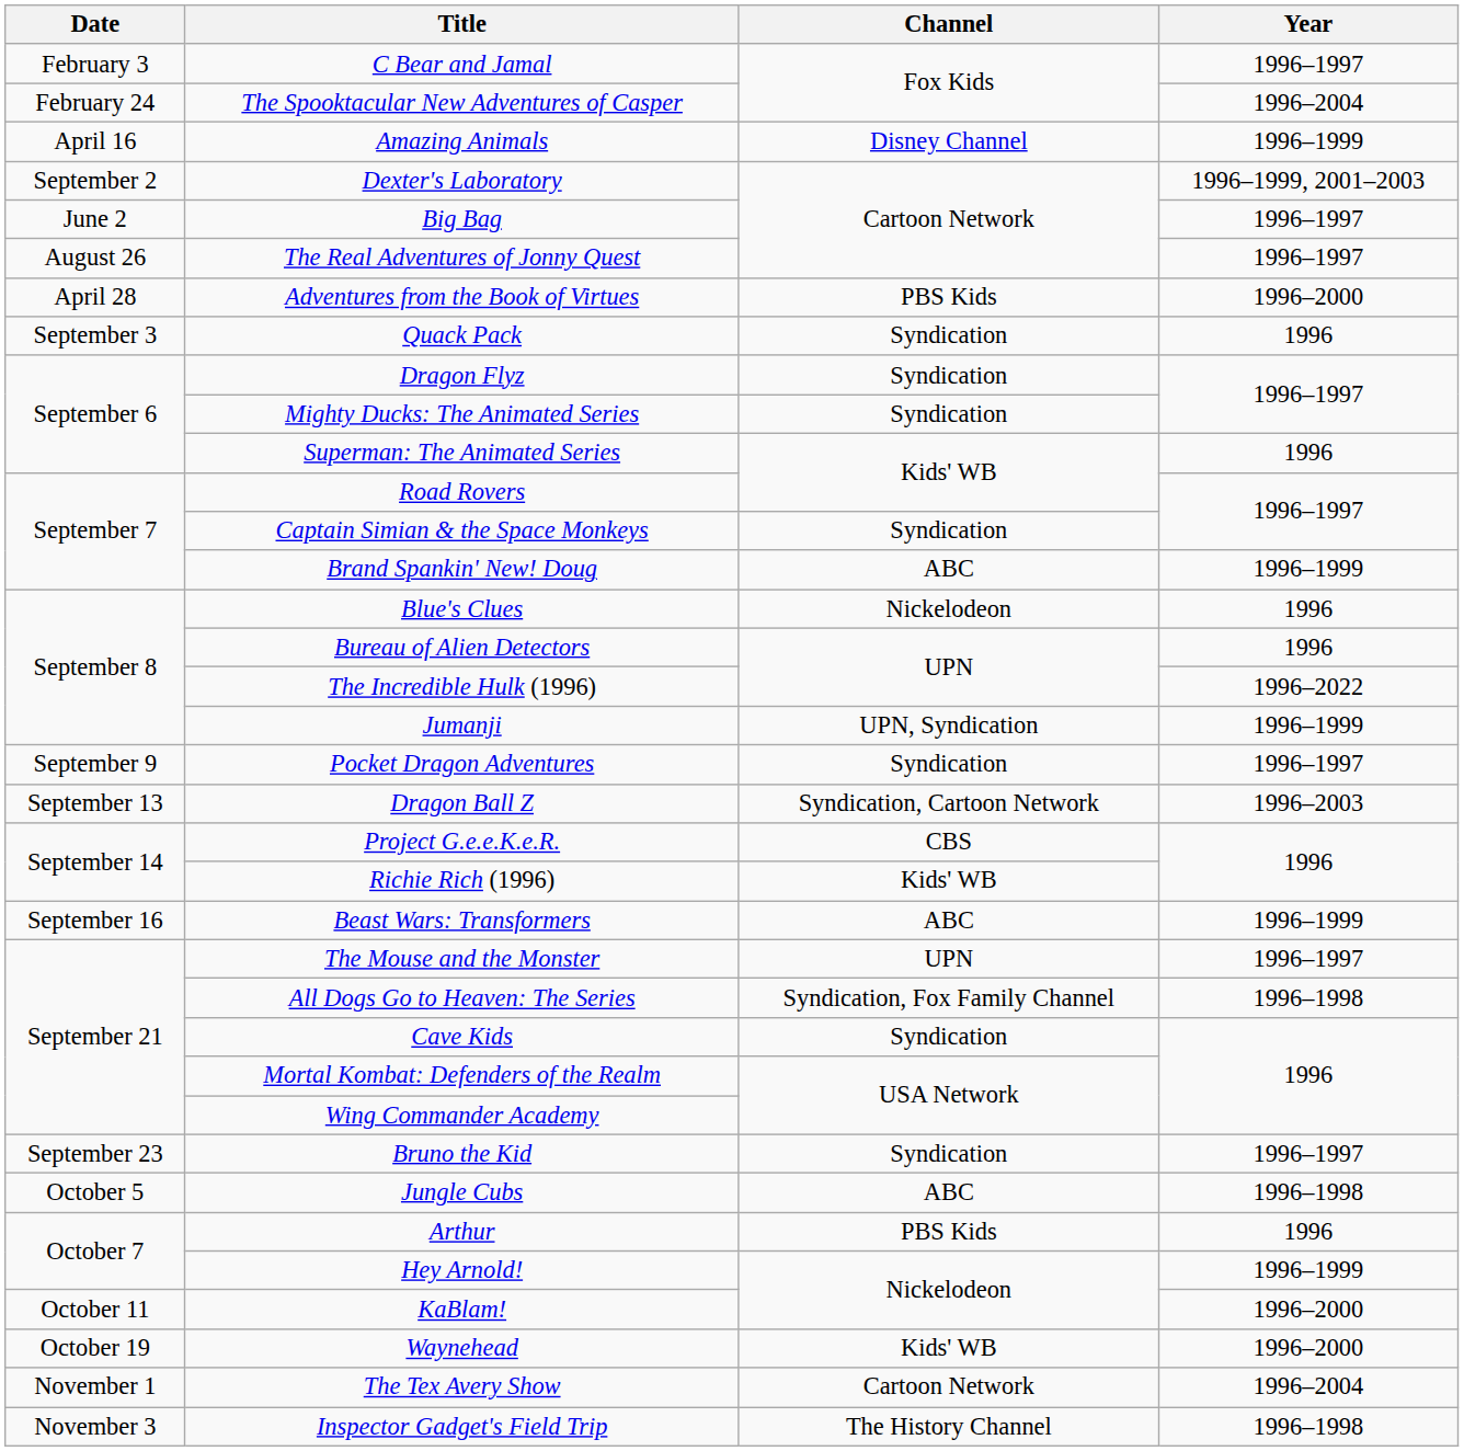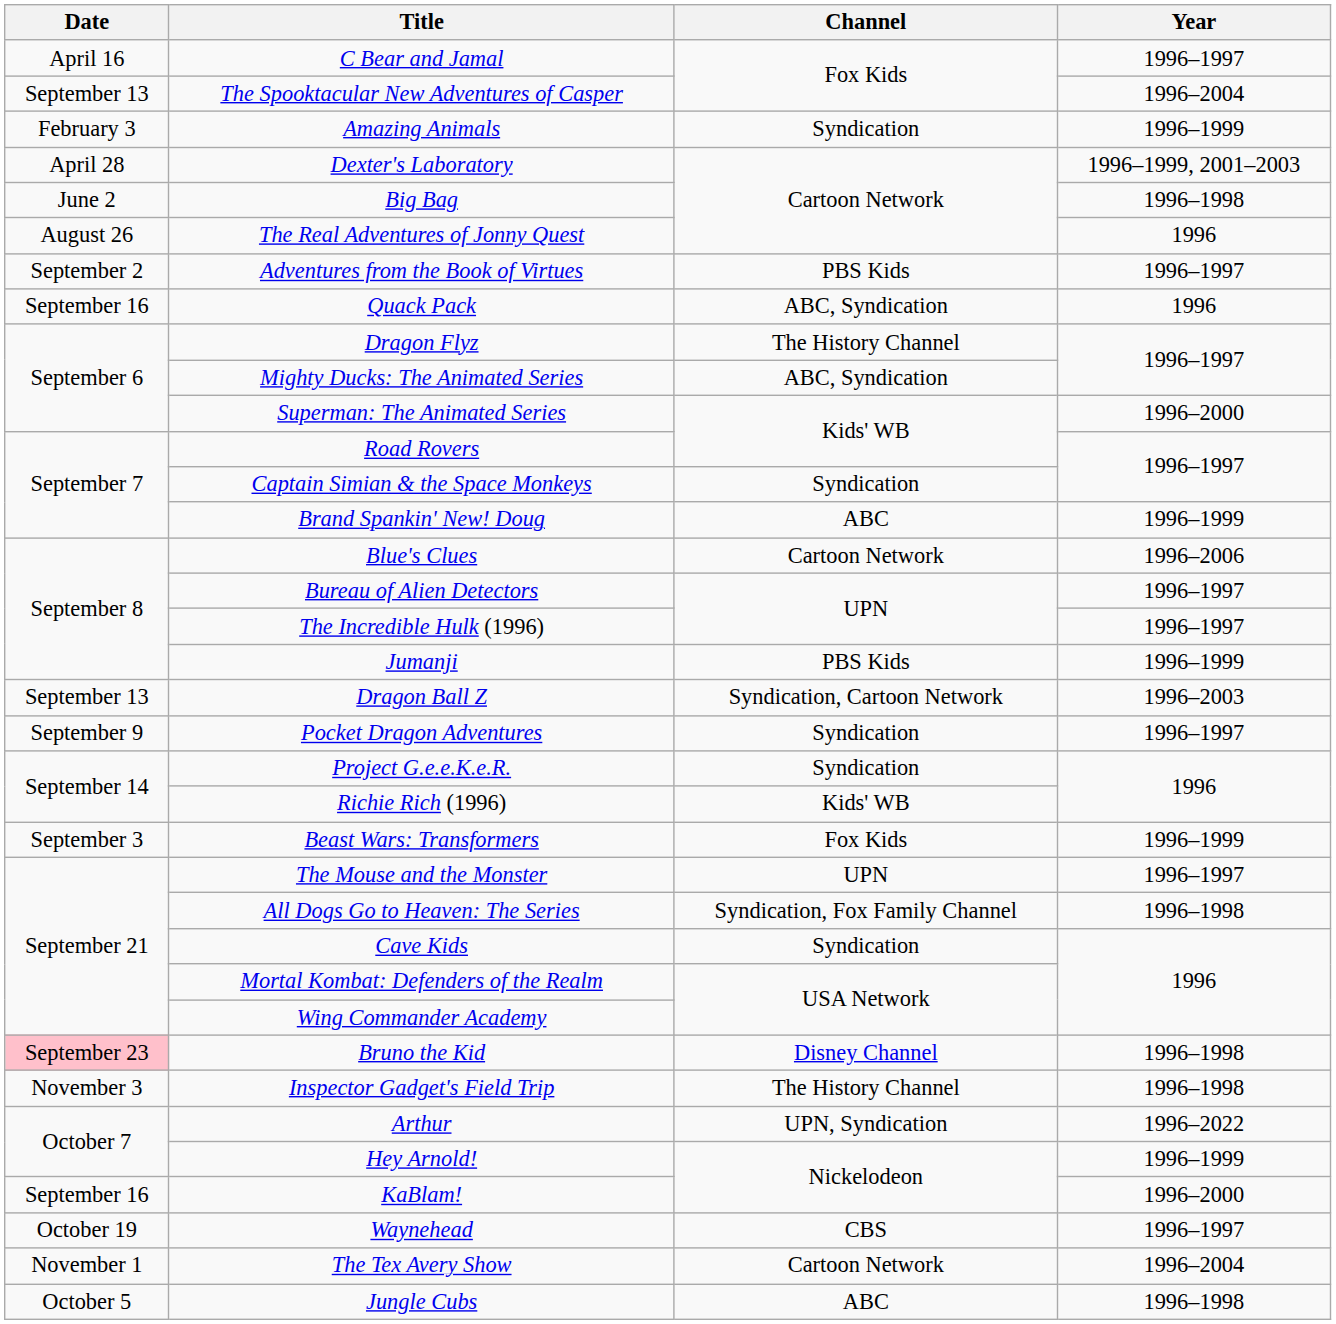 <table class="wikitable sortable" style="text-align: center" width="75%">
 <tr>
 <th scope="col">Date</th>
 <th scope="col">Title</th>
 <th scope="col">Channel</th>
 <th scope="col">Year</th>
 </tr>
 <tr>
-<td>February 3</td>
+<td>April 16</td>
 <td><em><a href='#'>C Bear and Jamal</a></em></td>
 <td rowspan=2>Fox Kids</td>
 <td>1996–1997</td>
 </tr>
 <tr>
-<td>February 24</td>
+<td>September 13</td>
 <td><em><a href='#'>The Spooktacular New Adventures of Casper</a></em></td>
 <td>1996–2004</td>
 </tr>
 <tr>
-<td>April 16</td>
+<td>February 3</td>
 <td><em><a href='#'>Amazing Animals</a></em></td>
-<td><a href='#'>Disney Channel</a></td>
+<td>Syndication</td>
 <td>1996–1999</td>
 </tr>
 <tr>
-<td>September 2</td>
+<td>April 28</td>
 <td><em><a href='#'>Dexter's Laboratory</a></em></td>
 <td rowspan=3>Cartoon Network</td>
 <td>1996–1999, 2001–2003</td>
 </tr>
 <tr>
 <td>June 2</td>
 <td><em><a href='#'>Big Bag</a></em></td>
-<td>1996–1997</td>
+<td>1996–1998</td>
 </tr>
 <tr>
 <td>August 26</td>
 <td><em><a href='#'>The Real Adventures of Jonny Quest</a></em></td>
+<td>1996</td>
+</tr>
+<tr>
+<td>September 2</td>
+<td><em><a href='#'>Adventures from the Book of Virtues</a></em></td>
+<td>PBS Kids</td>
 <td>1996–1997</td>
 </tr>
 <tr>
-<td>April 28</td>
-<td><em><a href='#'>Adventures from the Book of Virtues</a></em></td>
-<td>PBS Kids</td>
-<td>1996–2000</td>
-</tr>
-<tr>
-<td>September 3</td>
+<td>September 16</td>
 <td><em><a href='#'>Quack Pack</a></em></td>
-<td>Syndication</td>
+<td>ABC, Syndication</td>
 <td>1996</td>
 </tr>
 <tr>
 <td rowspan=3>September 6</td>
 <td><em><a href='#'>Dragon Flyz</a></em></td>
-<td>Syndication</td>
+<td>The History Channel</td>
 <td rowspan=2>1996–1997</td>
 </tr>
 <tr>
 <td><em><a href='#'>Mighty Ducks: The Animated Series</a></em></td>
-<td>Syndication</td>
+<td>ABC, Syndication</td>
 </tr>
 <tr>
 <td><em><a href='#'>Superman: The Animated Series</a></em></td>
 <td rowspan=2>Kids' WB</td>
-<td>1996</td>
+<td>1996–2000</td>
 </tr>
 <tr>
 <td rowspan=3>September 7</td>
 <td><em><a href='#'>Road Rovers</a></em></td>
 <td rowspan=2>1996–1997</td>
 </tr>
 <tr>
 <td><em><a href='#'>Captain Simian & the Space Monkeys</a></em></td>
 <td>Syndication</td>
 </tr>
 <tr>
 <td><em><a href='#'>Brand Spankin' New! Doug</a></em></td>
 <td>ABC</td>
 <td>1996–1999</td>
 </tr>
 <tr>
 <td rowspan=4>September 8</td>
 <td><em><a href='#'>Blue's Clues</a></em></td>
-<td>Nickelodeon</td>
-<td>1996</td>
+<td>Cartoon Network</td>
+<td>1996–2006</td>
 </tr>
 <tr>
 <td><em><a href='#'>Bureau of Alien Detectors</a></em></td>
 <td rowspan=2>UPN</td>
-<td>1996</td>
+<td>1996–1997</td>
 </tr>
 <tr>
 <td><em><a href='#'>The Incredible Hulk</a></em> (1996)</td>
-<td>1996–2022</td>
+<td>1996–1997</td>
 </tr>
 <tr>
 <td><em><a href='#'>Jumanji</a></em></td>
-<td>UPN, Syndication</td>
+<td>PBS Kids</td>
 <td>1996–1999</td>
+</tr>
+<tr>
+<td>September 13</td>
+<td><em><a href='#'>Dragon Ball Z</a></em></td>
+<td>Syndication, Cartoon Network</td>
+<td>1996–2003</td>
 </tr>
 <tr>
 <td>September 9</td>
 <td><em><a href='#'>Pocket Dragon Adventures</a></em></td>
 <td>Syndication</td>
 <td>1996–1997</td>
 </tr>
 <tr>
-<td>September 13</td>
-<td><em><a href='#'>Dragon Ball Z</a></em></td>
-<td>Syndication, Cartoon Network</td>
-<td>1996–2003</td>
-</tr>
-<tr>
 <td rowspan=2>September 14</td>
 <td><em><a href='#'>Project G.e.e.K.e.R.</a></em></td>
-<td>CBS</td>
+<td>Syndication</td>
 <td rowspan=2>1996</td>
 </tr>
 <tr>
 <td><em><a href='#'>Richie Rich</a></em> (1996)</td>
 <td>Kids' WB</td>
 </tr>
 <tr>
-<td>September 16</td>
+<td>September 3</td>
 <td><em><a href='#'>Beast Wars: Transformers</a></em></td>
-<td>ABC</td>
+<td>Fox Kids</td>
 <td>1996–1999</td>
 </tr>
 <tr>
 <td rowspan=5>September 21</td>
 <td><em><a href='#'>The Mouse and the Monster</a></em></td>
 <td>UPN</td>
 <td>1996–1997</td>
 </tr>
 <tr>
 <td><em><a href='#'>All Dogs Go to Heaven: The Series</a></em></td>
 <td>Syndication, Fox Family Channel</td>
 <td>1996–1998</td>
 </tr>
 <tr>
 <td><em><a href='#'>Cave Kids</a></em></td>
 <td>Syndication</td>
 <td rowspan=3>1996</td>
 </tr>
 <tr>
 <td><em><a href='#'>Mortal Kombat: Defenders of the Realm</a></em></td>
 <td rowspan=2>USA Network</td>
 </tr>
 <tr>
 <td><em><a href='#'>Wing Commander Academy</a></em></td>
 </tr>
 <tr>
-<td>September 23</td>
+<td style="background: pink;">September 23</td>
 <td><em><a href='#'>Bruno the Kid</a></em></td>
-<td>Syndication</td>
-<td>1996–1997</td>
+<td><a href='#'>Disney Channel</a></td>
+<td>1996–1998</td>
 </tr>
 <tr>
-<td>October 5</td>
-<td><em><a href='#'>Jungle Cubs</a></em></td>
-<td>ABC</td>
+<td>November 3</td>
+<td><em><a href='#'>Inspector Gadget's Field Trip</a></em></td>
+<td>The History Channel</td>
 <td>1996–1998</td>
 </tr>
 <tr>
 <td rowspan=2>October 7</td>
 <td><em><a href='#'>Arthur</a></em></td>
-<td>PBS Kids</td>
-<td>1996</td>
+<td>UPN, Syndication</td>
+<td>1996–2022</td>
 </tr>
 <tr>
 <td><em><a href='#'>Hey Arnold!</a></em></td>
 <td rowspan=2>Nickelodeon</td>
 <td>1996–1999</td>
 </tr>
 <tr>
-<td>October 11</td>
+<td>September 16</td>
 <td><em><a href='#'>KaBlam!</a></em></td>
 <td>1996–2000</td>
 </tr>
 <tr>
 <td>October 19</td>
 <td><em><a href='#'>Waynehead</a></em></td>
-<td>Kids' WB</td>
-<td>1996–2000</td>
+<td>CBS</td>
+<td>1996–1997</td>
 </tr>
 <tr>
 <td>November 1</td>
 <td><em><a href='#'>The Tex Avery Show</a></em></td>
 <td>Cartoon Network</td>
 <td>1996–2004</td>
 </tr>
 <tr>
-<td>November 3</td>
-<td><em><a href='#'>Inspector Gadget's Field Trip</a></em></td>
-<td>The History Channel</td>
+<td>October 5</td>
+<td><em><a href='#'>Jungle Cubs</a></em></td>
+<td>ABC</td>
 <td>1996–1998</td>
 </tr>
 </table>
